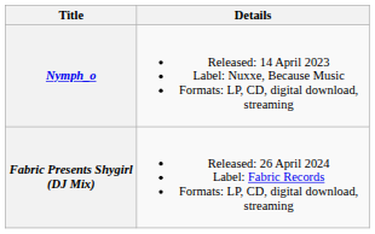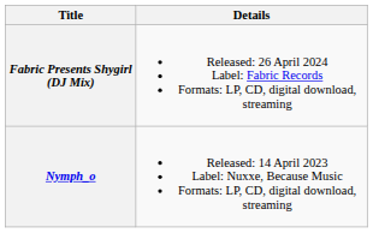 <table class="wikitable plainrowheaders" style="text-align:center;">
 <tr>
 <th scope="col" style="width:10em;">Title</th>
 <th scope="col" style="width:18em;">Details</th>
 </tr>
 <tr>
+<th scope="row"><em>Fabric Presents Shygirl (DJ Mix)</em></th>
+<td><br><ul><li>Released: 26 April 2024</li><li>Label: <a href='#'>Fabric Records</a></li><li>Formats: LP, CD, digital download, streaming</li></ul></td>
+</tr>
+<tr>
 <th scope="row"><em><a href='#'>Nymph_o</a></em></th>
 <td><br><ul><li>Released: 14 April 2023</li><li>Label: Nuxxe, Because Music</li><li>Formats: LP, CD, digital download, streaming</li></ul></td>
 </tr>
-<tr>
-<th scope="row"><em>Fabric Presents Shygirl (DJ Mix)</em></th>
-<td><br><ul><li>Released: 26 April 2024</li><li>Label: <a href='#'>Fabric Records</a></li><li>Formats: LP, CD, digital download, streaming</li></ul></td>
-</tr>
 </table>
